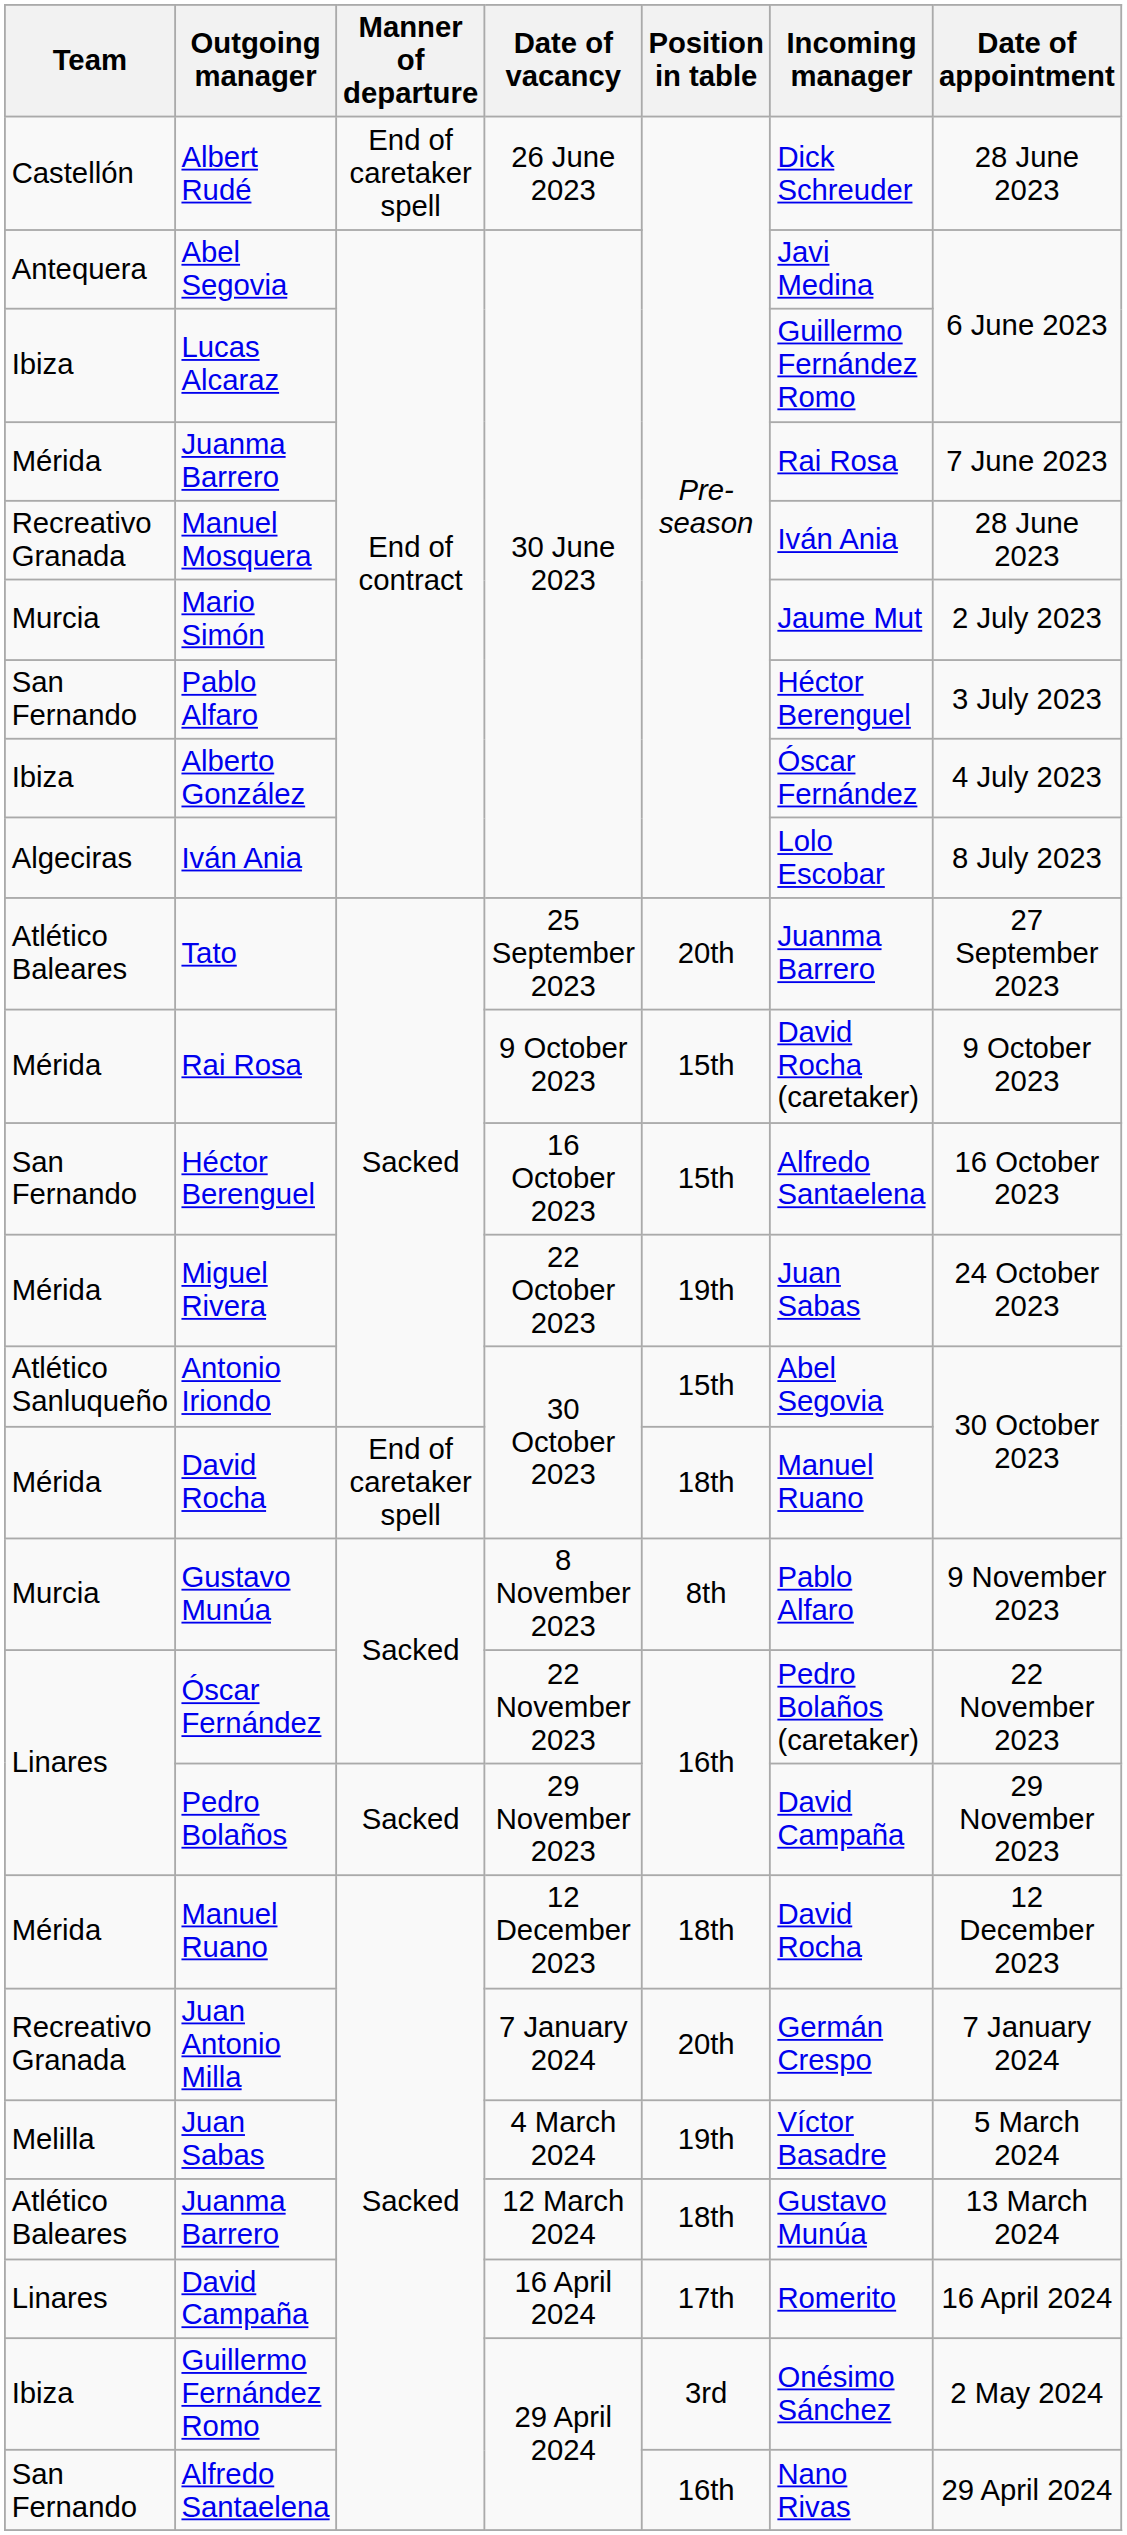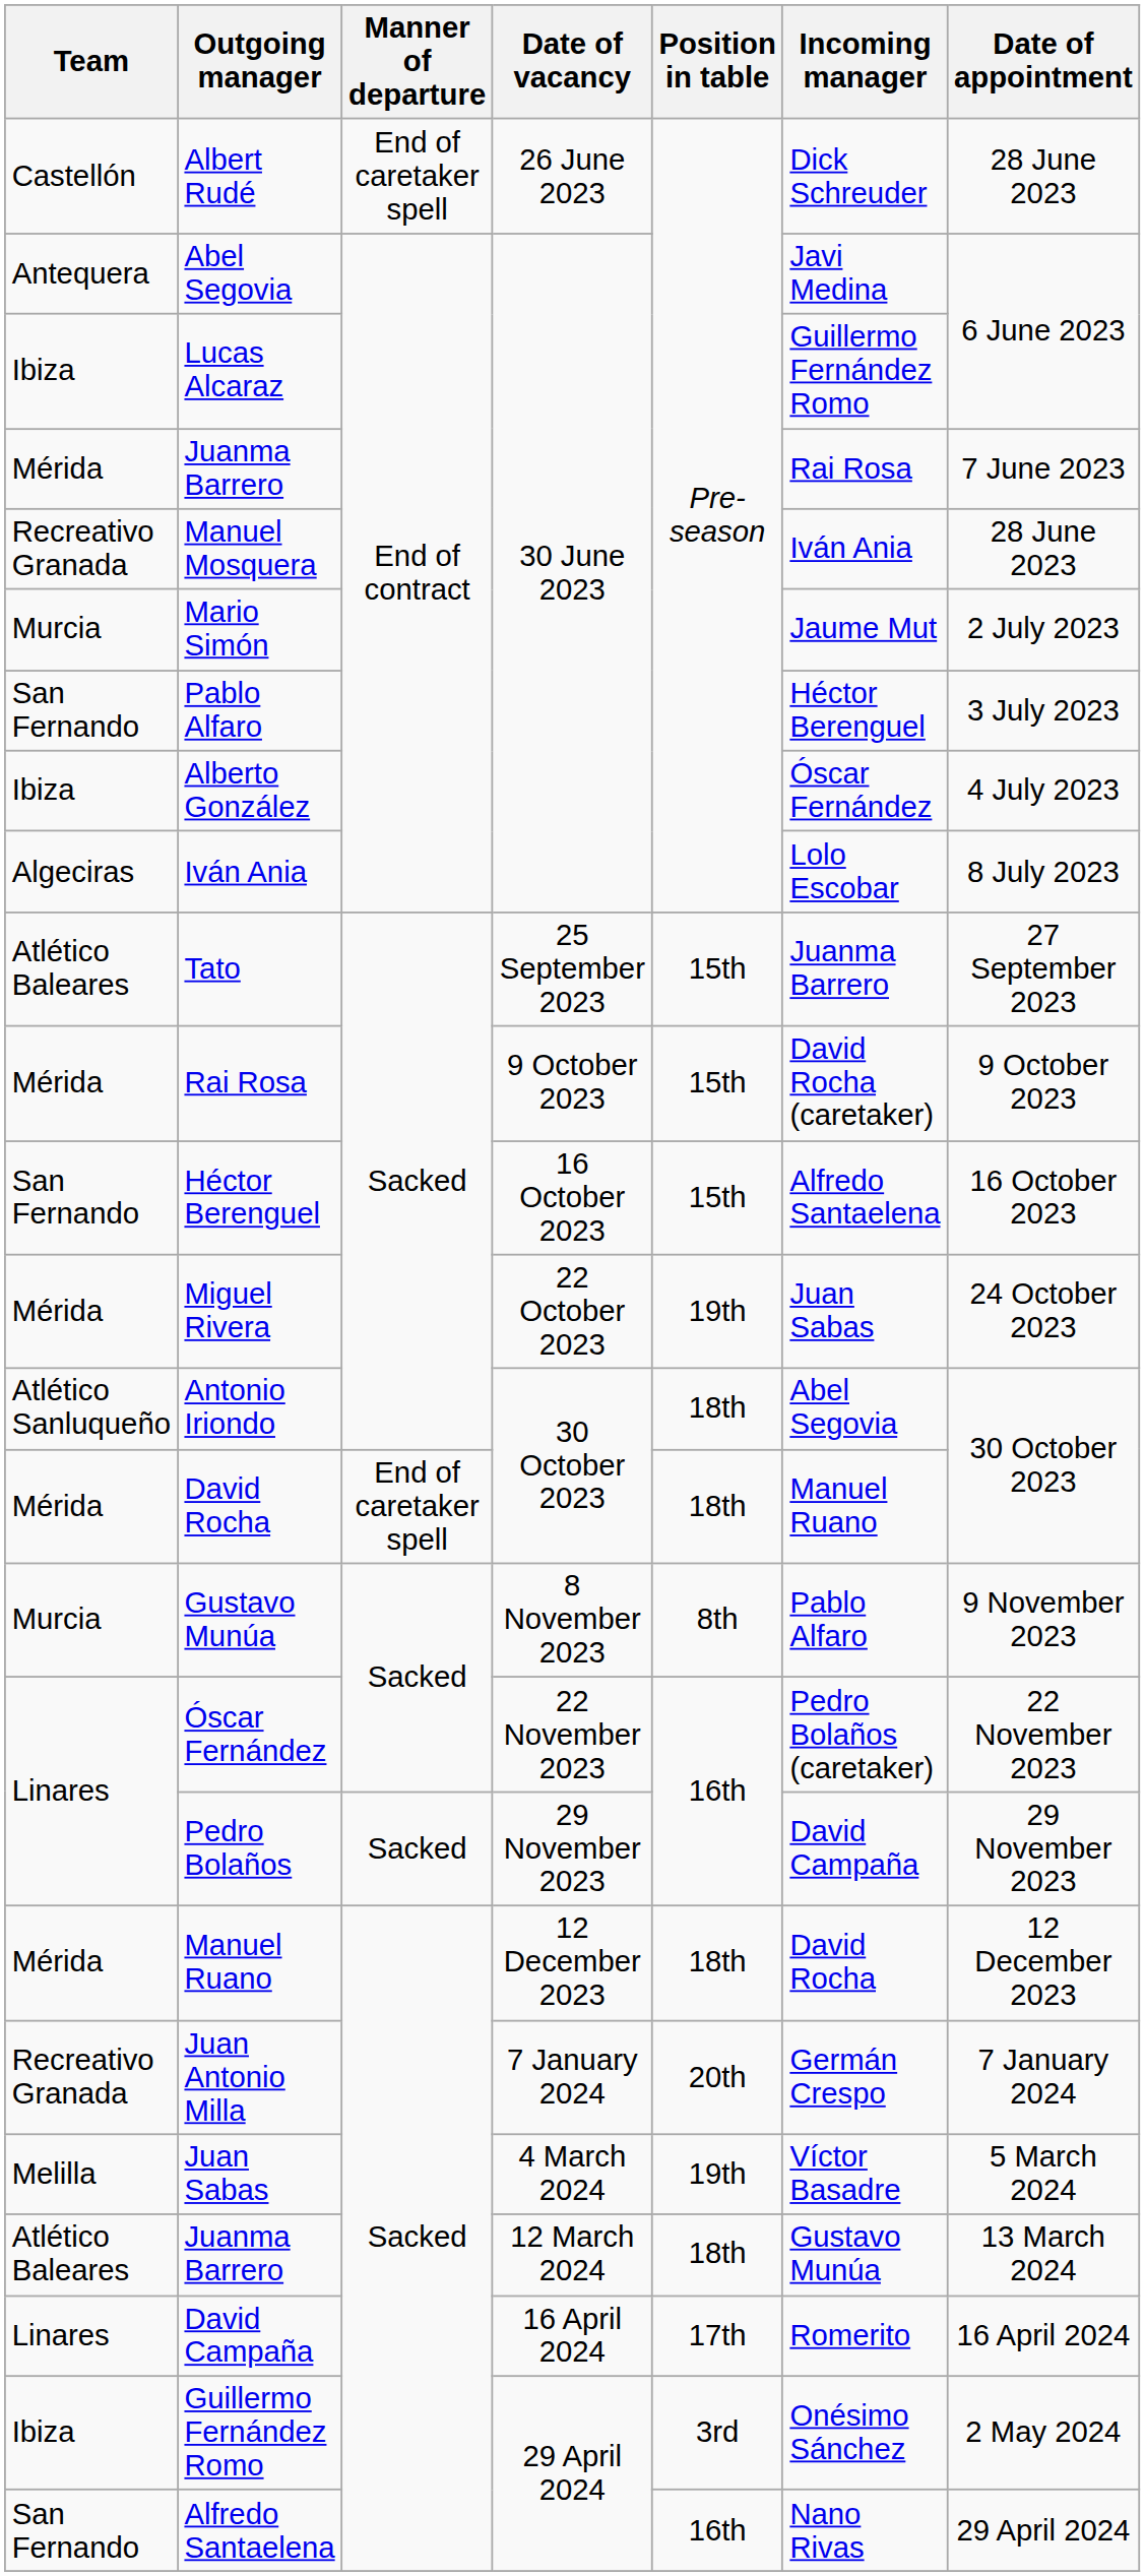 <table class="wikitable sortable">
 <tr>
 <th>Team</th>
 <th>Outgoing manager</th>
 <th>Manner of<br>departure</th>
 <th>Date of vacancy</th>
 <th>Position in table</th>
 <th>Incoming manager</th>
 <th>Date of<br>appointment</th>
 </tr>
 <tr>
 <td>Castellón</td>
 <td> <a href='#'>Albert Rudé</a></td>
 <td align=center>End of caretaker spell</td>
 <td align=center>26 June 2023</td>
 <td rowspan=9 align=center><em>Pre-season</em></td>
 <td> <a href='#'>Dick Schreuder</a></td>
 <td align=center>28 June 2023</td>
 </tr>
 <tr>
 <td>Antequera</td>
 <td> <a href='#'>Abel Segovia</a></td>
 <td rowspan=8 align=center>End of contract</td>
 <td rowspan=8 align=center>30 June 2023</td>
 <td> <a href='#'>Javi Medina</a></td>
 <td rowspan=2 align=center>6 June 2023</td>
 </tr>
 <tr>
 <td>Ibiza</td>
 <td> <a href='#'>Lucas Alcaraz</a></td>
 <td> <a href='#'>Guillermo Fernández Romo</a></td>
 </tr>
 <tr>
 <td>Mérida</td>
 <td> <a href='#'>Juanma Barrero</a></td>
 <td> <a href='#'>Rai Rosa</a></td>
 <td align=center>7 June 2023</td>
 </tr>
 <tr>
 <td>Recreativo Granada</td>
 <td> <a href='#'>Manuel Mosquera</a></td>
 <td> <a href='#'>Iván Ania</a></td>
 <td align=center>28 June 2023</td>
 </tr>
 <tr>
 <td>Murcia</td>
 <td> <a href='#'>Mario Simón</a></td>
 <td> <a href='#'>Jaume Mut</a></td>
 <td align=center>2 July 2023</td>
 </tr>
 <tr>
 <td>San Fernando</td>
 <td> <a href='#'>Pablo Alfaro</a></td>
 <td> <a href='#'>Héctor Berenguel</a></td>
 <td align=center>3 July 2023</td>
 </tr>
 <tr>
 <td>Ibiza</td>
 <td> <a href='#'>Alberto González</a></td>
 <td> <a href='#'>Óscar Fernández</a></td>
 <td align=center>4 July 2023</td>
 </tr>
 <tr>
 <td>Algeciras</td>
 <td> <a href='#'>Iván Ania</a></td>
 <td> <a href='#'>Lolo Escobar</a></td>
 <td align=center>8 July 2023</td>
 </tr>
 <tr>
 <td>Atlético Baleares</td>
 <td> <a href='#'>Tato</a></td>
 <td rowspan=5 align=center>Sacked</td>
 <td align=center>25 September 2023</td>
-<td align=center>20th</td>
+<td align=center>15th</td>
 <td> <a href='#'>Juanma Barrero</a></td>
 <td align=center>27 September 2023</td>
 </tr>
 <tr>
 <td>Mérida</td>
 <td> <a href='#'>Rai Rosa</a></td>
 <td align=center>9 October 2023</td>
 <td align=center>15th</td>
 <td> <a href='#'>David Rocha</a> (caretaker)</td>
 <td align=center>9 October 2023</td>
 </tr>
 <tr>
 <td>San Fernando</td>
 <td> <a href='#'>Héctor Berenguel</a></td>
 <td align=center>16 October 2023</td>
 <td align=center>15th</td>
 <td> <a href='#'>Alfredo Santaelena</a></td>
 <td align=center>16 October 2023</td>
 </tr>
 <tr>
 <td>Mérida</td>
 <td> <a href='#'>Miguel Rivera</a></td>
 <td align=center>22 October 2023</td>
 <td align=center>19th</td>
 <td> <a href='#'>Juan Sabas</a></td>
 <td align=center>24 October 2023</td>
 </tr>
 <tr>
 <td>Atlético Sanluqueño</td>
 <td> <a href='#'>Antonio Iriondo</a></td>
 <td rowspan=2 align=center>30 October 2023</td>
-<td align=center>15th</td>
+<td align=center>18th</td>
 <td> <a href='#'>Abel Segovia</a></td>
 <td rowspan=2 align=center>30 October 2023</td>
 </tr>
 <tr>
 <td>Mérida</td>
 <td> <a href='#'>David Rocha</a></td>
 <td align=center>End of caretaker spell</td>
 <td align=center>18th</td>
 <td> <a href='#'>Manuel Ruano</a></td>
 </tr>
 <tr>
 <td>Murcia</td>
 <td> <a href='#'>Gustavo Munúa</a></td>
 <td align=center rowspan=2>Sacked</td>
 <td align=center>8 November 2023</td>
 <td align=center>8th</td>
 <td> <a href='#'>Pablo Alfaro</a></td>
 <td align=center>9 November 2023</td>
 </tr>
 <tr>
 <td rowspan=2>Linares</td>
 <td> <a href='#'>Óscar Fernández</a></td>
 <td align=center>22 November 2023</td>
 <td rowspan=2 align=center>16th</td>
 <td> <a href='#'>Pedro Bolaños</a> (caretaker)</td>
 <td align=center>22 November 2023</td>
 </tr>
 <tr>
 <td> <a href='#'>Pedro Bolaños</a></td>
 <td align=center>Sacked</td>
 <td align=center>29 November 2023</td>
 <td> <a href='#'>David Campaña</a></td>
 <td align=center>29 November 2023</td>
 </tr>
 <tr>
 <td>Mérida</td>
 <td> <a href='#'>Manuel Ruano</a></td>
 <td rowspan=7 align=center>Sacked</td>
 <td align=center>12 December 2023</td>
 <td align=center>18th</td>
 <td> <a href='#'>David Rocha</a></td>
 <td align=center>12 December 2023</td>
 </tr>
 <tr>
 <td>Recreativo Granada</td>
 <td> <a href='#'>Juan Antonio Milla</a></td>
 <td align=center>7 January 2024</td>
 <td align=center>20th</td>
 <td> <a href='#'>Germán Crespo</a></td>
 <td align=center>7 January 2024</td>
 </tr>
 <tr>
 <td>Melilla</td>
 <td> <a href='#'>Juan Sabas</a></td>
 <td align=center>4 March 2024</td>
 <td align=center>19th</td>
 <td> <a href='#'>Víctor Basadre</a></td>
 <td align=center>5 March 2024</td>
 </tr>
 <tr>
 <td>Atlético Baleares</td>
 <td> <a href='#'>Juanma Barrero</a></td>
 <td align=center>12 March 2024</td>
 <td align=center>18th</td>
 <td> <a href='#'>Gustavo Munúa</a></td>
 <td align=center>13 March 2024</td>
 </tr>
 <tr>
 <td>Linares</td>
 <td> <a href='#'>David Campaña</a></td>
 <td align=center>16 April 2024</td>
 <td align=center>17th</td>
 <td> <a href='#'>Romerito</a></td>
 <td align=center>16 April 2024</td>
 </tr>
 <tr>
 <td>Ibiza</td>
 <td> <a href='#'>Guillermo Fernández Romo</a></td>
 <td rowspan=2 align=center>29 April 2024</td>
 <td align=center>3rd</td>
 <td> <a href='#'>Onésimo Sánchez</a></td>
 <td align=center>2 May 2024</td>
 </tr>
 <tr>
 <td>San Fernando</td>
 <td> <a href='#'>Alfredo Santaelena</a></td>
 <td align=center>16th</td>
 <td> <a href='#'>Nano Rivas</a></td>
 <td align=center>29 April 2024</td>
 </tr>
 <tr>
 </tr>
 </table>
